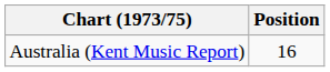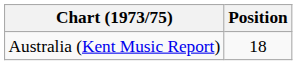 <table class="wikitable">
 <tr>
 <th>Chart (1973/75)</th>
 <th>Position</th>
 </tr>
 <tr>
 <td>Australia (<a href='#'>Kent Music Report</a>)</td>
-<td align="center">16</td>
+<td align="center">18</td>
 </tr>
 </table>
